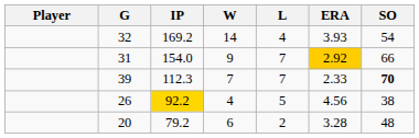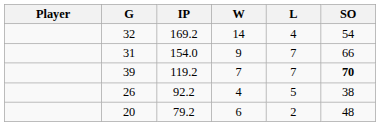 <table class="wikitable sortable">
 <tr>
 <th bgcolor="#DDDDFF" width="16%">Player</th>
 <th bgcolor="#DDDDFF" width="9%">G</th>
 <th bgcolor="#DDDDFF" width="9%">IP</th>
 <th bgcolor="#DDDDFF" width="9%">W</th>
 <th bgcolor="#DDDDFF" width="9%">L</th>
-<th bgcolor="#DDDDFF" width="9%">ERA</th>
 <th bgcolor="#DDDDFF" width="9%">SO</th>
 </tr>
 <tr align="center">
 <td></td>
 <td>32</td>
 <td>169.2</td>
 <td>14</td>
 <td>4</td>
-<td>3.93</td>
 <td>54</td>
 </tr>
 <tr align="center">
 <td></td>
 <td>31</td>
 <td>154.0</td>
 <td>9</td>
 <td>7</td>
-<td bgcolor=#ffcc00>2.92</td>
 <td>66</td>
 </tr>
 <tr align="center">
 <td></td>
 <td>39</td>
-<td>112.3</td>
+<td>119.2</td>
 <td>7</td>
 <td>7</td>
-<td>2.33</td>
 <td><strong>70</strong></td>
 </tr>
 <tr align="center">
 <td></td>
 <td>26</td>
-<td style="background: gold;">92.2</td>
+<td>92.2</td>
 <td>4</td>
 <td>5</td>
-<td>4.56</td>
 <td>38</td>
 </tr>
 <tr align="center">
 <td></td>
 <td>20</td>
 <td>79.2</td>
 <td>6</td>
 <td>2</td>
-<td>3.28</td>
 <td>48</td>
 </tr>
 </table>
